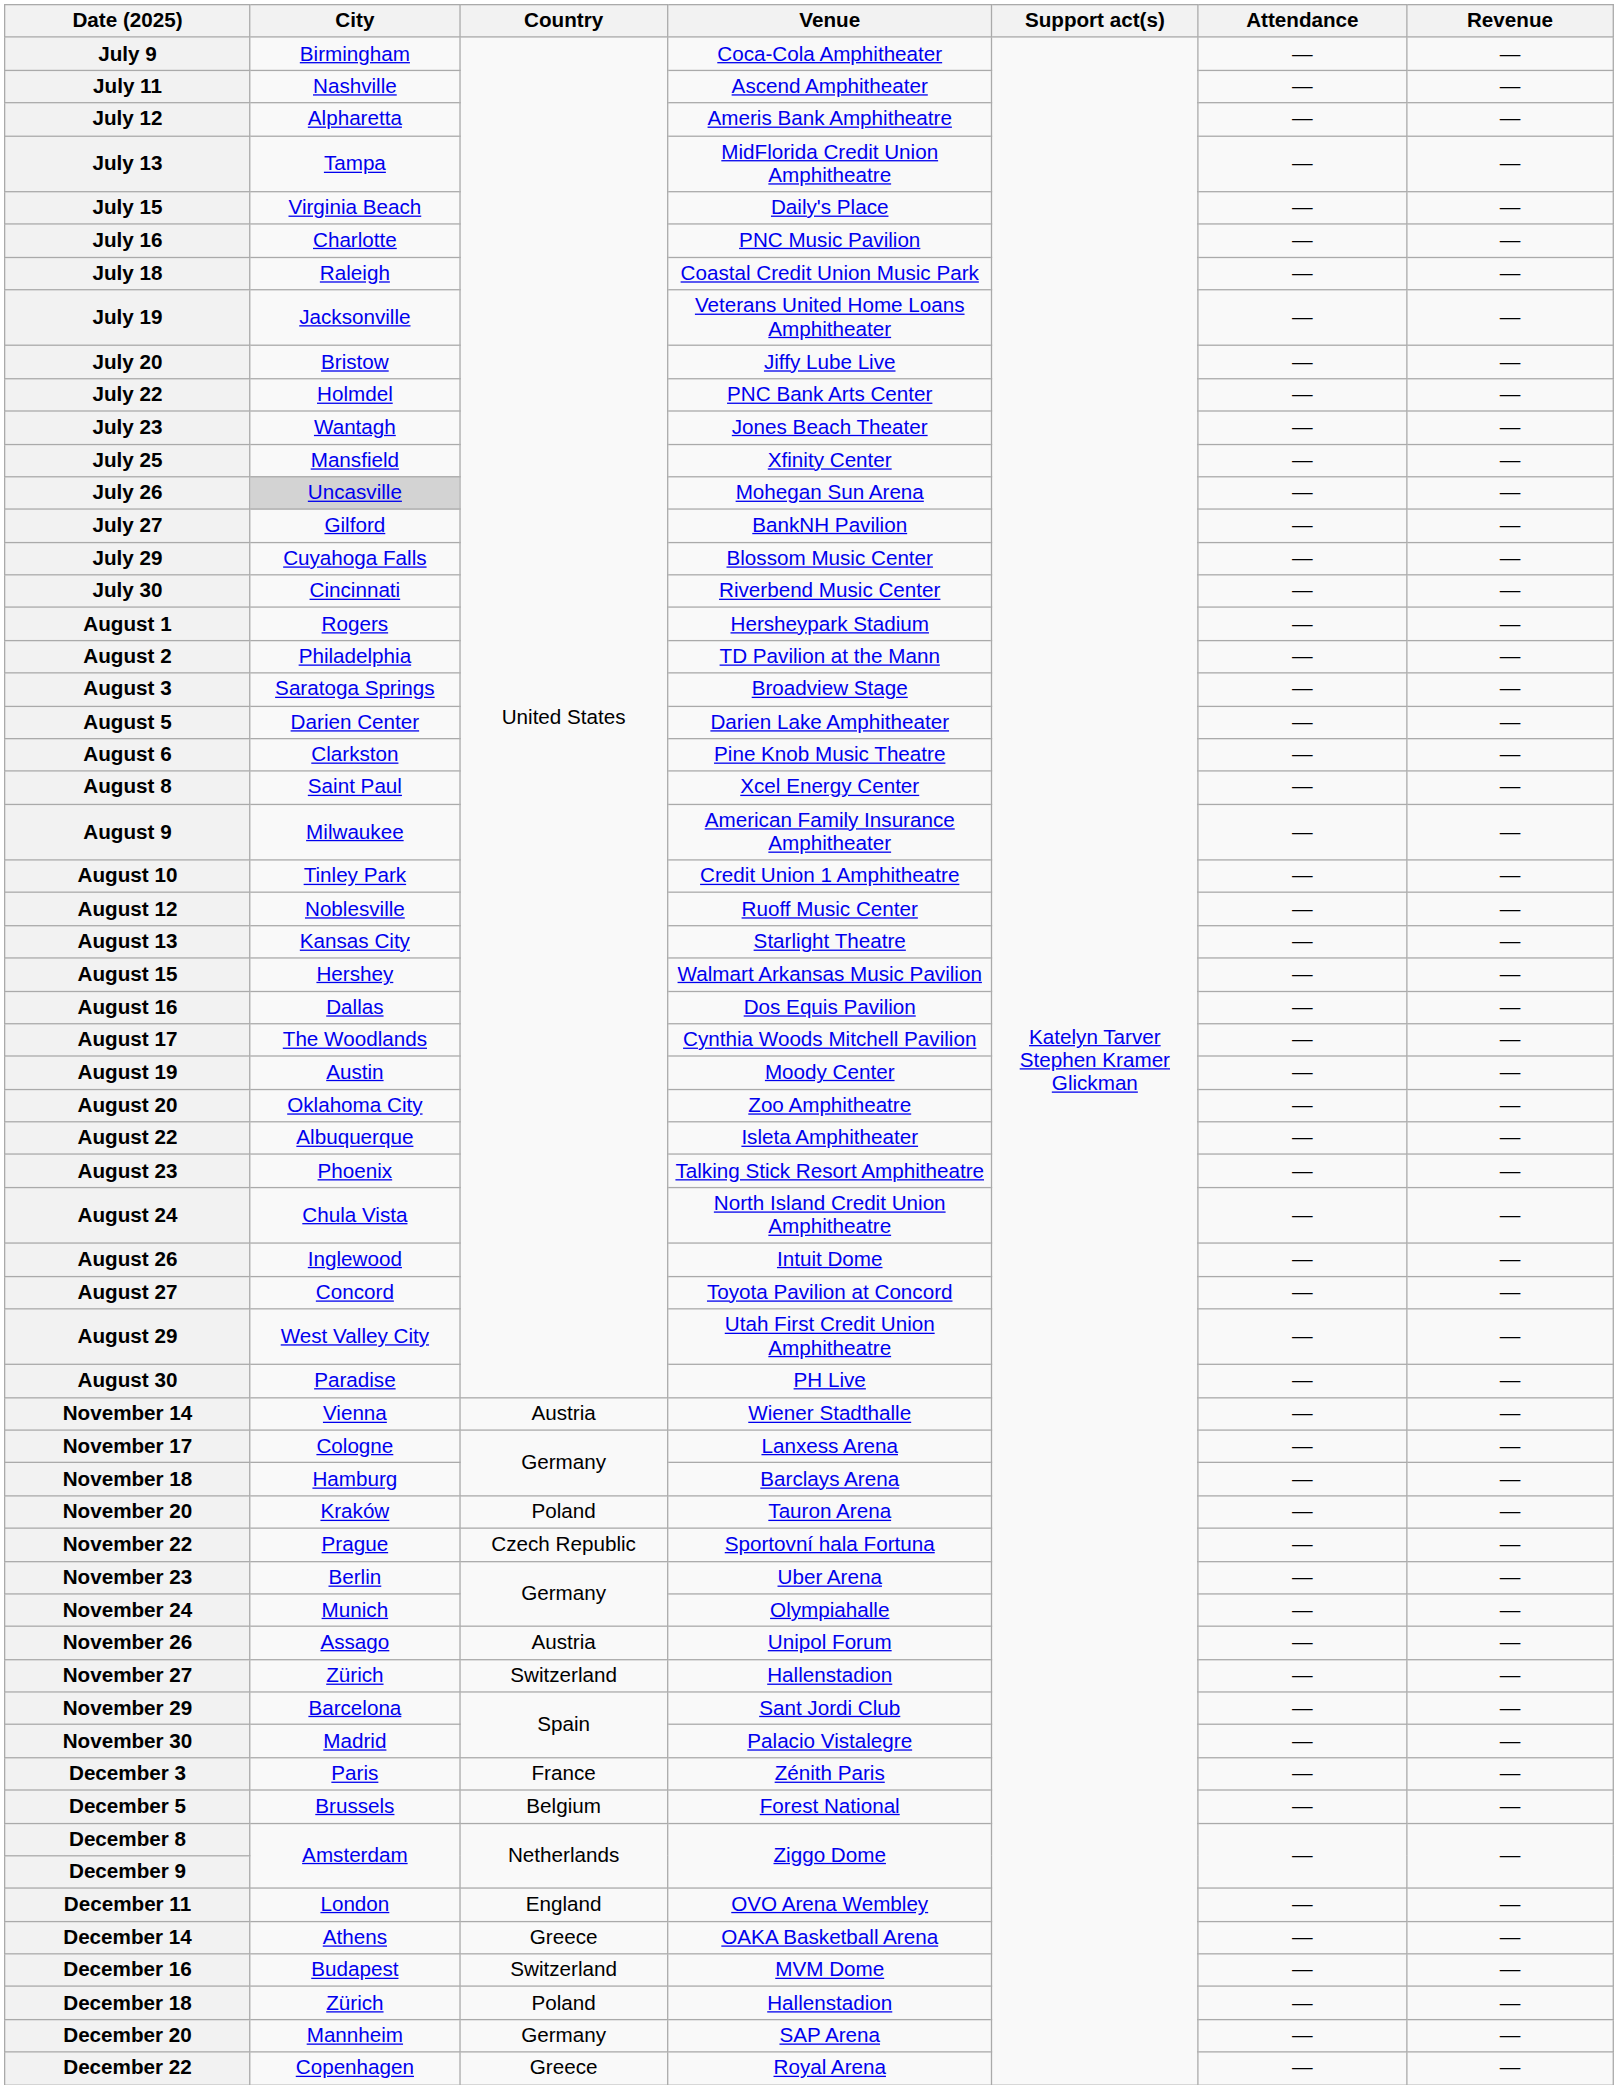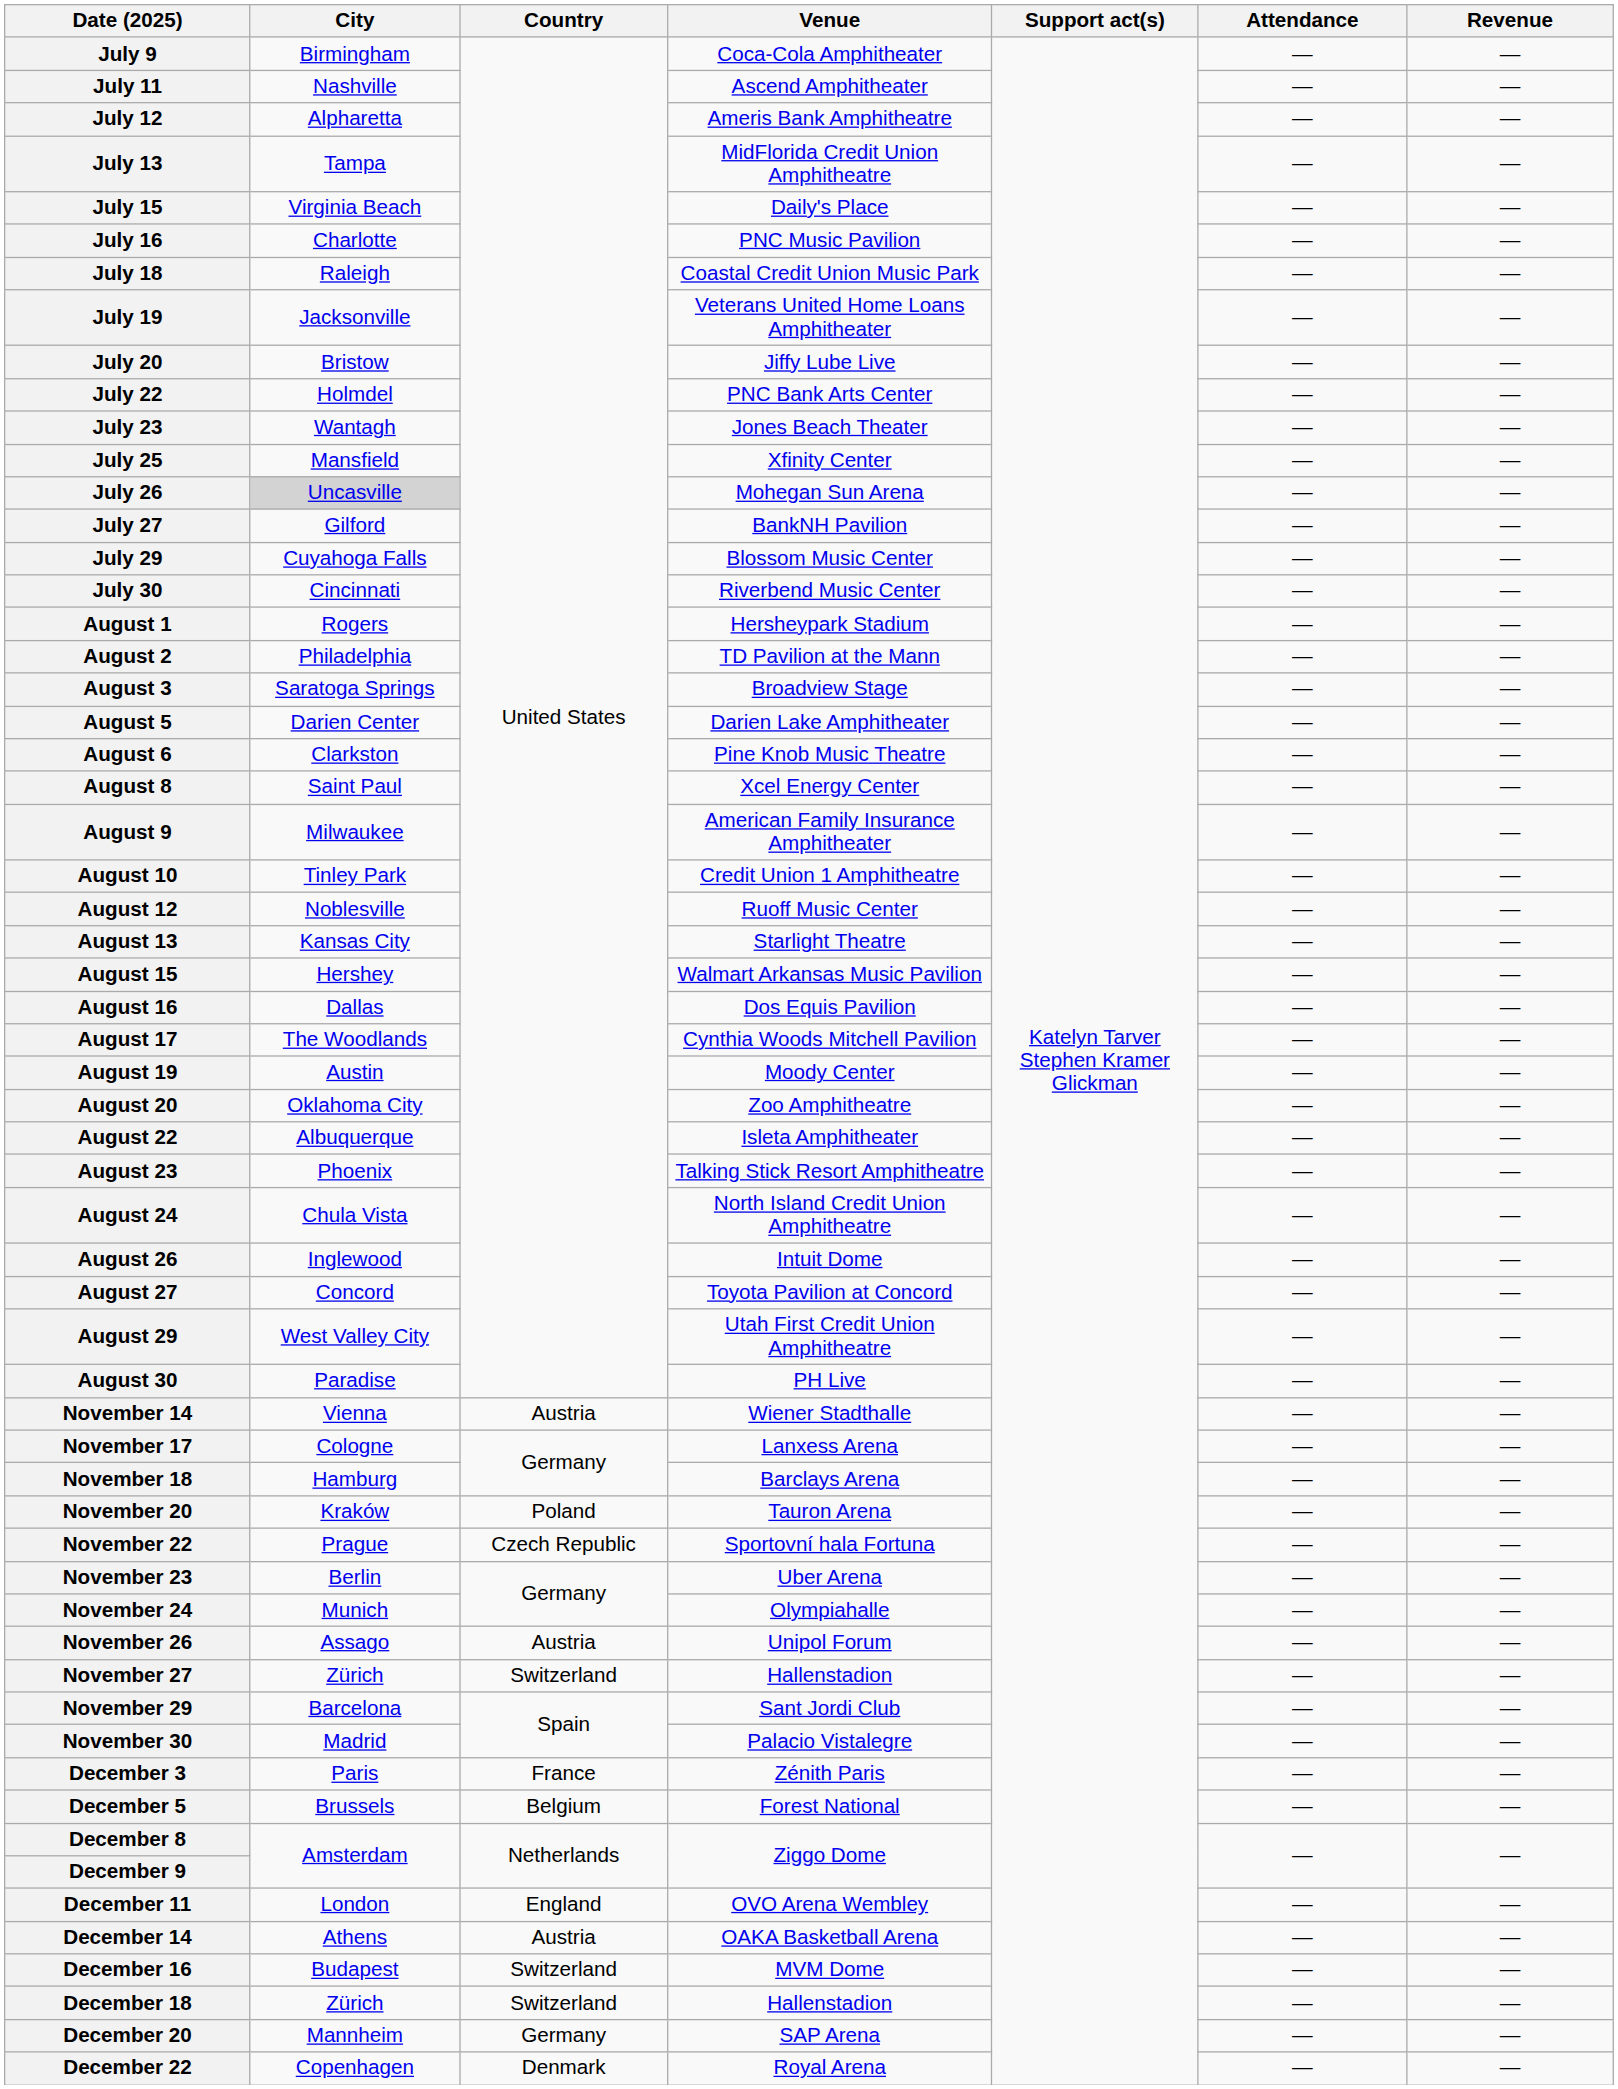 <table class="wikitable plainrowheaders" style="text-align:center;">
 <tr>
 <th scope="col" style="width:12em;">Date (2025)</th>
 <th scope="col" style="width:10em;">City</th>
 <th scope="col" style="width:10em;">Country</th>
 <th scope="col" style="width:16em;">Venue</th>
 <th scope="col" style="width:10em;">Support act(s)</th>
 <th scope="col" style="width:10em;">Attendance</th>
 <th scope="col" style="width:10em;">Revenue</th>
 </tr>
 <tr>
 <th scope="row" style="text-align:center;">July 9</th>
 <td><a href='#'>Birmingham</a></td>
 <td rowspan="38">United States</td>
 <td><a href='#'>Coca-Cola Amphitheater</a></td>
 <td rowspan="59"><a href='#'>Katelyn Tarver</a> <br> <a href='#'>Stephen Kramer Glickman</a></td>
 <td>—</td>
 <td>—</td>
 </tr>
 <tr>
 <th scope="row" style="text-align:center;">July 11</th>
 <td><a href='#'>Nashville</a></td>
 <td><a href='#'>Ascend Amphitheater</a></td>
 <td>—</td>
 <td>—</td>
 </tr>
 <tr>
 <th scope="row" style="text-align:center;">July 12</th>
 <td><a href='#'>Alpharetta</a></td>
 <td><a href='#'>Ameris Bank Amphitheatre</a></td>
 <td>—</td>
 <td>—</td>
 </tr>
 <tr>
 <th scope="row" style="text-align:center;">July 13</th>
 <td><a href='#'>Tampa</a></td>
 <td><a href='#'>MidFlorida Credit Union Amphitheatre</a></td>
 <td>—</td>
 <td>—</td>
 </tr>
 <tr>
 <th scope="row" style="text-align:center;">July 15</th>
 <td><a href='#'>Virginia Beach</a></td>
 <td><a href='#'>Daily's Place</a></td>
 <td>—</td>
 <td>—</td>
 </tr>
 <tr>
 <th scope="row" style="text-align:center;">July 16</th>
 <td><a href='#'>Charlotte</a></td>
 <td><a href='#'>PNC Music Pavilion</a></td>
 <td>—</td>
 <td>—</td>
 </tr>
 <tr>
 <th scope="row" style="text-align:center;">July 18</th>
 <td><a href='#'>Raleigh</a></td>
 <td><a href='#'>Coastal Credit Union Music Park</a></td>
 <td>—</td>
 <td>—</td>
 </tr>
 <tr>
 <th scope="row" style="text-align:center;">July 19</th>
 <td><a href='#'>Jacksonville</a></td>
 <td><a href='#'>Veterans United Home Loans Amphitheater</a></td>
 <td>—</td>
 <td>—</td>
 </tr>
 <tr>
 <th scope="row" style="text-align:center;">July 20</th>
 <td><a href='#'>Bristow</a></td>
 <td><a href='#'>Jiffy Lube Live</a></td>
 <td>—</td>
 <td>—</td>
 </tr>
 <tr>
 <th scope="row" style="text-align:center;">July 22</th>
 <td><a href='#'>Holmdel</a></td>
 <td><a href='#'>PNC Bank Arts Center</a></td>
 <td>—</td>
 <td>—</td>
 </tr>
 <tr>
 <th scope="row" style="text-align:center;">July 23</th>
 <td><a href='#'>Wantagh</a></td>
 <td><a href='#'>Jones Beach Theater</a></td>
 <td>—</td>
 <td>—</td>
 </tr>
 <tr>
 <th scope="row" style="text-align:center;">July 25</th>
 <td><a href='#'>Mansfield</a></td>
 <td><a href='#'>Xfinity Center</a></td>
 <td>—</td>
 <td>—</td>
 </tr>
 <tr>
 <th scope="row" style="text-align:center;">July 26</th>
 <td style="background: lightgrey;"><a href='#'>Uncasville</a></td>
 <td><a href='#'>Mohegan Sun Arena</a></td>
 <td>—</td>
 <td>—</td>
 </tr>
 <tr>
 <th scope="row" style="text-align:center;">July 27</th>
 <td><a href='#'>Gilford</a></td>
 <td><a href='#'>BankNH Pavilion</a></td>
 <td>—</td>
 <td>—</td>
 </tr>
 <tr>
 <th scope="row" style="text-align:center;">July 29</th>
 <td><a href='#'>Cuyahoga Falls</a></td>
 <td><a href='#'>Blossom Music Center</a></td>
 <td>—</td>
 <td>—</td>
 </tr>
 <tr>
 <th scope="row" style="text-align:center;">July 30</th>
 <td><a href='#'>Cincinnati</a></td>
 <td><a href='#'>Riverbend Music Center</a></td>
 <td>—</td>
 <td>—</td>
 </tr>
 <tr>
 <th scope="row" style="text-align:center;">August 1</th>
 <td><a href='#'>Rogers</a></td>
 <td><a href='#'>Hersheypark Stadium</a></td>
 <td>—</td>
 <td>—</td>
 </tr>
 <tr>
 <th scope="row" style="text-align:center;">August 2</th>
 <td><a href='#'>Philadelphia</a></td>
 <td><a href='#'>TD Pavilion at the Mann</a></td>
 <td>—</td>
 <td>—</td>
 </tr>
 <tr>
 <th scope="row" style="text-align:center;">August 3</th>
 <td><a href='#'>Saratoga Springs</a></td>
 <td><a href='#'>Broadview Stage</a></td>
 <td>—</td>
 <td>—</td>
 </tr>
 <tr>
 <th scope="row" style="text-align:center;">August 5</th>
 <td><a href='#'>Darien Center</a></td>
 <td><a href='#'>Darien Lake Amphitheater</a></td>
 <td>—</td>
 <td>—</td>
 </tr>
 <tr>
 <th scope="row" style="text-align:center;">August 6</th>
 <td><a href='#'>Clarkston</a></td>
 <td><a href='#'>Pine Knob Music Theatre</a></td>
 <td>—</td>
 <td>—</td>
 </tr>
 <tr>
 <th scope="row" style="text-align:center;">August 8</th>
 <td><a href='#'>Saint Paul</a></td>
 <td><a href='#'>Xcel Energy Center</a></td>
 <td>—</td>
 <td>—</td>
 </tr>
 <tr>
 <th scope="row" style="text-align:center;">August 9</th>
 <td><a href='#'>Milwaukee</a></td>
 <td><a href='#'>American Family Insurance Amphitheater</a></td>
 <td>—</td>
 <td>—</td>
 </tr>
 <tr>
 <th scope="row" style="text-align:center;">August 10</th>
 <td><a href='#'>Tinley Park</a></td>
 <td><a href='#'>Credit Union 1 Amphitheatre</a></td>
 <td>—</td>
 <td>—</td>
 </tr>
 <tr>
 <th scope="row" style="text-align:center;">August 12</th>
 <td><a href='#'>Noblesville</a></td>
 <td><a href='#'>Ruoff Music Center</a></td>
 <td>—</td>
 <td>—</td>
 </tr>
 <tr>
 <th scope="row" style="text-align:center;">August 13</th>
 <td><a href='#'>Kansas City</a></td>
 <td><a href='#'>Starlight Theatre</a></td>
 <td>—</td>
 <td>—</td>
 </tr>
 <tr>
 <th scope="row" style="text-align:center;">August 15</th>
 <td><a href='#'>Hershey</a></td>
 <td><a href='#'>Walmart Arkansas Music Pavilion</a></td>
 <td>—</td>
 <td>—</td>
 </tr>
 <tr>
 <th scope="row" style="text-align:center;">August 16</th>
 <td><a href='#'>Dallas</a></td>
 <td><a href='#'>Dos Equis Pavilion</a></td>
 <td>—</td>
 <td>—</td>
 </tr>
 <tr>
 <th scope="row" style="text-align:center;">August 17</th>
 <td><a href='#'>The Woodlands</a></td>
 <td><a href='#'>Cynthia Woods Mitchell Pavilion</a></td>
 <td>—</td>
 <td>—</td>
 </tr>
 <tr>
 <th scope="row" style="text-align:center;">August 19</th>
 <td><a href='#'>Austin</a></td>
 <td><a href='#'>Moody Center</a></td>
 <td>—</td>
 <td>—</td>
 </tr>
 <tr>
 <th scope="row" style="text-align:center;">August 20</th>
 <td><a href='#'>Oklahoma City</a></td>
 <td><a href='#'>Zoo Amphitheatre</a></td>
 <td>—</td>
 <td>—</td>
 </tr>
 <tr>
 <th scope="row" style="text-align:center;">August 22</th>
 <td><a href='#'>Albuquerque</a></td>
 <td><a href='#'>Isleta Amphitheater</a></td>
 <td>—</td>
 <td>—</td>
 </tr>
 <tr>
 <th scope="row" style="text-align:center;">August 23</th>
 <td><a href='#'>Phoenix</a></td>
 <td><a href='#'>Talking Stick Resort Amphitheatre</a></td>
 <td>—</td>
 <td>—</td>
 </tr>
 <tr>
 <th scope="row" style="text-align:center;">August 24</th>
 <td><a href='#'>Chula Vista</a></td>
 <td><a href='#'>North Island Credit Union Amphitheatre</a></td>
 <td>—</td>
 <td>—</td>
 </tr>
 <tr>
 <th scope="row" style="text-align:center;">August 26</th>
 <td><a href='#'>Inglewood</a></td>
 <td><a href='#'>Intuit Dome</a></td>
 <td>—</td>
 <td>—</td>
 </tr>
 <tr>
 <th scope="row" style="text-align:center;">August 27</th>
 <td><a href='#'>Concord</a></td>
 <td><a href='#'>Toyota Pavilion at Concord</a></td>
 <td>—</td>
 <td>—</td>
 </tr>
 <tr>
 <th scope="row" style="text-align:center;">August 29</th>
 <td><a href='#'>West Valley City</a></td>
 <td><a href='#'>Utah First Credit Union Amphitheatre</a></td>
 <td>—</td>
 <td>—</td>
 </tr>
 <tr>
 <th scope="row" style="text-align:center;">August 30</th>
 <td><a href='#'>Paradise</a></td>
 <td><a href='#'>PH Live</a></td>
 <td>—</td>
 <td>—</td>
 </tr>
 <tr>
 <th scope="row" style="text-align:center;">November 14</th>
 <td><a href='#'>Vienna</a></td>
 <td>Austria</td>
 <td><a href='#'>Wiener Stadthalle</a></td>
 <td>—</td>
 <td>—</td>
 </tr>
 <tr>
 <th scope="row" style="text-align:center;">November 17</th>
 <td><a href='#'>Cologne</a></td>
 <td rowspan="2">Germany</td>
 <td><a href='#'>Lanxess Arena</a></td>
 <td>—</td>
 <td>—</td>
 </tr>
 <tr>
 <th scope="row" style="text-align:center;">November 18</th>
 <td><a href='#'>Hamburg</a></td>
 <td><a href='#'>Barclays Arena</a></td>
 <td>—</td>
 <td>—</td>
 </tr>
 <tr>
 <th scope="row" style="text-align:center;">November 20</th>
 <td><a href='#'>Kraków</a></td>
 <td>Poland</td>
 <td><a href='#'>Tauron Arena</a></td>
 <td>—</td>
 <td>—</td>
 </tr>
 <tr>
 <th scope="row" style="text-align:center;">November 22</th>
 <td><a href='#'>Prague</a></td>
 <td>Czech Republic</td>
 <td><a href='#'>Sportovní hala Fortuna</a></td>
 <td>—</td>
 <td>—</td>
 </tr>
 <tr>
 <th scope="row" style="text-align:center;">November 23</th>
 <td><a href='#'>Berlin</a></td>
 <td rowspan="2">Germany</td>
 <td><a href='#'>Uber Arena</a></td>
 <td>—</td>
 <td>—</td>
 </tr>
 <tr>
 <th scope="row" style="text-align:center;">November 24</th>
 <td><a href='#'>Munich</a></td>
 <td><a href='#'>Olympiahalle</a></td>
 <td>—</td>
 <td>—</td>
 </tr>
 <tr>
 <th scope="row" style="text-align:center;">November 26</th>
 <td><a href='#'>Assago</a></td>
 <td>Austria</td>
 <td><a href='#'>Unipol Forum</a></td>
 <td>—</td>
 <td>—</td>
 </tr>
 <tr>
 <th scope="row" style="text-align:center;">November 27</th>
 <td><a href='#'>Zürich</a></td>
 <td>Switzerland</td>
 <td><a href='#'>Hallenstadion</a></td>
 <td>—</td>
 <td>—</td>
 </tr>
 <tr>
 <th scope="row" style="text-align:center;">November 29</th>
 <td><a href='#'>Barcelona</a></td>
 <td rowspan="2">Spain</td>
 <td><a href='#'>Sant Jordi Club</a></td>
 <td>—</td>
 <td>—</td>
 </tr>
 <tr>
 <th scope="row" style="text-align:center;">November 30</th>
 <td><a href='#'>Madrid</a></td>
 <td><a href='#'>Palacio Vistalegre</a></td>
 <td>—</td>
 <td>—</td>
 </tr>
 <tr>
 <th scope="row" style="text-align:center;">December 3</th>
 <td><a href='#'>Paris</a></td>
 <td>France</td>
 <td><a href='#'>Zénith Paris</a></td>
 <td>—</td>
 <td>—</td>
 </tr>
 <tr>
 <th scope="row" style="text-align:center;">December 5</th>
 <td><a href='#'>Brussels</a></td>
 <td>Belgium</td>
 <td><a href='#'>Forest National</a></td>
 <td>—</td>
 <td>—</td>
 </tr>
 <tr>
 <th scope="row" style="text-align:center;">December 8</th>
 <td rowspan="2"><a href='#'>Amsterdam</a></td>
 <td rowspan="2">Netherlands</td>
 <td rowspan="2"><a href='#'>Ziggo Dome</a></td>
 <td rowspan="2">—</td>
 <td rowspan="2">—</td>
 </tr>
 <tr>
 <th scope="row" style="text-align:center;">December 9</th>
 </tr>
 <tr>
 <th scope="row" style="text-align:center;">December 11</th>
 <td><a href='#'>London</a></td>
 <td>England</td>
 <td><a href='#'>OVO Arena Wembley</a></td>
 <td>—</td>
 <td>—</td>
 </tr>
 <tr>
 <th scope="row" style="text-align:center;">December 14</th>
 <td><a href='#'>Athens</a></td>
-<td>Greece</td>
+<td>Austria</td>
 <td><a href='#'>OAKA Basketball Arena</a></td>
 <td>—</td>
 <td>—</td>
 </tr>
 <tr>
 <th scope="row" style="text-align:center;">December 16</th>
 <td><a href='#'>Budapest</a></td>
 <td>Switzerland</td>
 <td><a href='#'>MVM Dome</a></td>
 <td>—</td>
 <td>—</td>
 </tr>
 <tr>
 <th scope="row" style="text-align:center;">December 18</th>
 <td><a href='#'>Zürich</a></td>
-<td>Poland</td>
+<td>Switzerland</td>
 <td><a href='#'>Hallenstadion</a></td>
 <td>—</td>
 <td>—</td>
 </tr>
 <tr>
 <th scope="row" style="text-align:center;">December 20</th>
 <td><a href='#'>Mannheim</a></td>
 <td>Germany</td>
 <td><a href='#'>SAP Arena</a></td>
 <td>—</td>
 <td>—</td>
 </tr>
 <tr>
 <th scope="row" style="text-align:center;">December 22</th>
 <td><a href='#'>Copenhagen</a></td>
-<td>Greece</td>
+<td>Denmark</td>
 <td><a href='#'>Royal Arena</a></td>
 <td>—</td>
 <td>—</td>
 </tr>
 <tr>
 </tr>
 </table>
